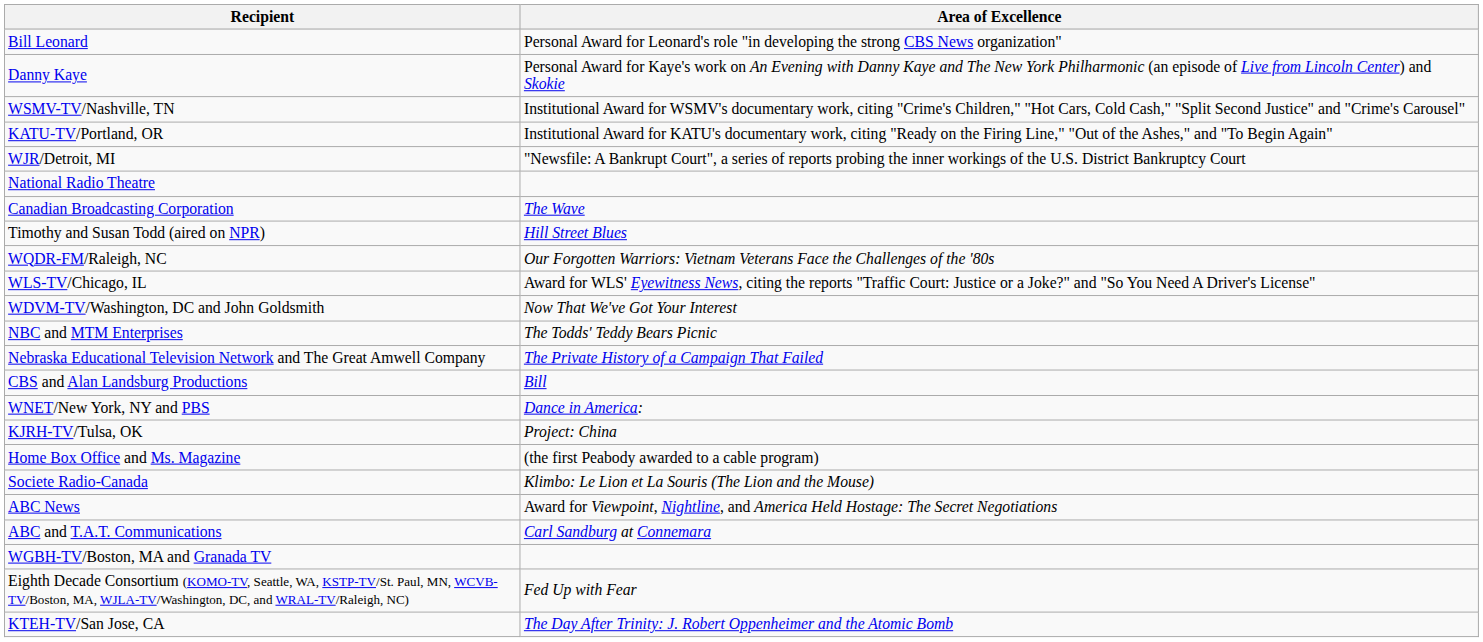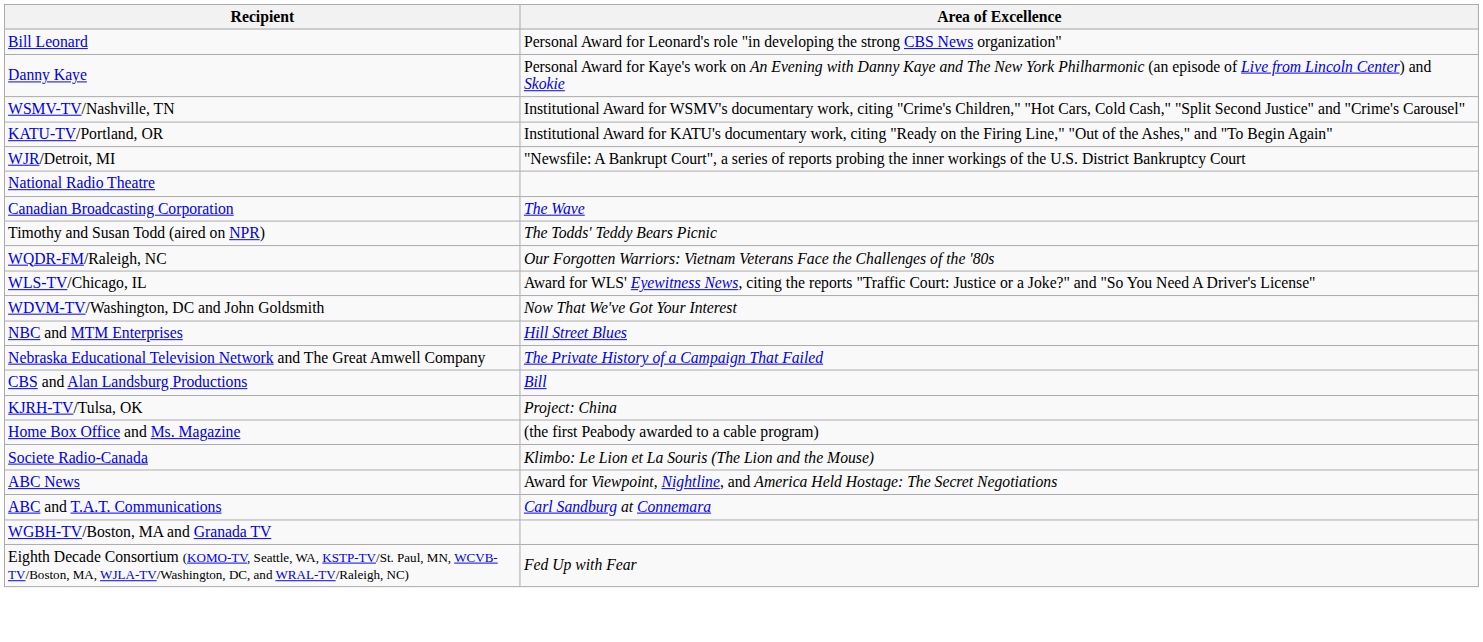 <table class="wikitable" style="width:95%">
 <tr bgcolor="#CCCCCC">
 <th width=35%>Recipient</th>
 <th width=65%>Area of Excellence</th>
 </tr>
 <tr>
 <td><a href='#'>Bill Leonard</a></td>
 <td>Personal Award for Leonard's role "in developing the strong <a href='#'>CBS News</a> organization"</td>
 </tr>
 <tr>
 <td><a href='#'>Danny Kaye</a></td>
 <td>Personal Award for Kaye's work on <em>An Evening with Danny Kaye and The New York Philharmonic</em> (an episode of <em><a href='#'>Live from Lincoln Center</a></em>) and <em><a href='#'>Skokie</a></em></td>
 </tr>
 <tr>
 <td><a href='#'>WSMV-TV</a>/Nashville, TN</td>
 <td>Institutional Award for WSMV's documentary work, citing "Crime's Children," "Hot Cars, Cold Cash," "Split Second Justice" and "Crime's Carousel"</td>
 </tr>
 <tr>
 <td><a href='#'>KATU-TV</a>/Portland, OR</td>
 <td>Institutional Award for KATU's documentary work, citing "Ready on the Firing Line," "Out of the Ashes," and "To Begin Again"</td>
 </tr>
 <tr>
 <td><a href='#'>WJR</a>/Detroit, MI</td>
 <td>"Newsfile: A Bankrupt Court", a series of reports probing the inner workings of the U.S. District Bankruptcy Court</td>
 </tr>
 <tr>
 <td><a href='#'>National Radio Theatre</a></td>
 <td><em></em></td>
 </tr>
 <tr>
 <td><a href='#'>Canadian Broadcasting Corporation</a></td>
 <td><em><a href='#'>The Wave</a></em></td>
 </tr>
 <tr>
 <td>Timothy and Susan Todd (aired on <a href='#'>NPR</a>)</td>
-<td><em><a href='#'>Hill Street Blues</a></em></td>
+<td><em>The Todds' Teddy Bears Picnic</em></td>
 </tr>
 <tr>
 <td><a href='#'>WQDR-FM</a>/Raleigh, NC</td>
 <td><em>Our Forgotten Warriors: Vietnam Veterans Face the Challenges of the '80s</em></td>
 </tr>
 <tr>
 <td><a href='#'>WLS-TV</a>/Chicago, IL</td>
 <td>Award for WLS' <em><a href='#'>Eyewitness News</a></em>, citing the reports "Traffic Court: Justice or a Joke?" and "So You Need A Driver's License"</td>
 </tr>
 <tr>
 <td><a href='#'>WDVM-TV</a>/Washington, DC and John Goldsmith</td>
 <td><em>Now That We've Got Your Interest</em></td>
 </tr>
 <tr>
 <td><a href='#'>NBC</a> and <a href='#'>MTM Enterprises</a></td>
-<td><em>The Todds' Teddy Bears Picnic</em></td>
+<td><em><a href='#'>Hill Street Blues</a></em></td>
 </tr>
 <tr>
 <td><a href='#'>Nebraska Educational Television Network</a> and The Great Amwell Company</td>
 <td><em><a href='#'>The Private History of a Campaign That Failed</a></em></td>
 </tr>
 <tr>
 <td><a href='#'>CBS</a> and <a href='#'>Alan Landsburg Productions</a></td>
 <td><em><a href='#'>Bill</a></em></td>
-</tr>
-<tr>
-<td><a href='#'>WNET</a>/New York, NY and <a href='#'>PBS</a></td>
-<td><em><a href='#'>Dance in America</a>: </em></td>
 </tr>
 <tr>
 <td><a href='#'>KJRH-TV</a>/Tulsa, OK</td>
 <td><em>Project: China</em></td>
 </tr>
 <tr>
 <td><a href='#'>Home Box Office</a> and <a href='#'>Ms. Magazine</a></td>
 <td><em></em> (the first Peabody awarded to a cable program)</td>
 </tr>
 <tr>
 <td><a href='#'>Societe Radio-Canada</a></td>
 <td><em>Klimbo: Le Lion et La Souris (The Lion and the Mouse)</em></td>
 </tr>
 <tr>
 <td><a href='#'>ABC News</a></td>
 <td>Award for <em>Viewpoint</em>, <em><a href='#'>Nightline</a></em>, and <em>America Held Hostage: The Secret Negotiations</em></td>
 </tr>
 <tr>
 <td><a href='#'>ABC</a> and <a href='#'>T.A.T. Communications</a></td>
 <td><em><a href='#'>Carl Sandburg</a> at <a href='#'>Connemara</a></em></td>
 </tr>
 <tr>
 <td><a href='#'>WGBH-TV</a>/Boston, MA and <a href='#'>Granada TV</a></td>
 <td><em></em></td>
 </tr>
 <tr>
 <td>Eighth Decade Consortium <small>(<a href='#'>KOMO-TV</a>, Seattle, WA, <a href='#'>KSTP-TV</a>/St. Paul, MN, <a href='#'>WCVB-TV</a>/Boston, MA, <a href='#'>WJLA-TV</a>/Washington, DC, and <a href='#'>WRAL-TV</a>/Raleigh, NC)</small></td>
 <td><em>Fed Up with Fear</em></td>
 </tr>
-<tr>
-<td><a href='#'>KTEH-TV</a>/San Jose, CA</td>
-<td><em><a href='#'>The Day After Trinity: J. Robert Oppenheimer and the Atomic Bomb</a></em></td>
-</tr>
 </table>
